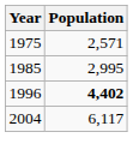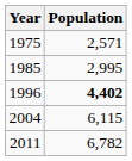 <table class="wikitable" style="line-height:1.1em;">
 <tr>
 <th>Year</th>
 <th>Population</th>
 </tr>
 <tr align="right">
 <td>1975</td>
 <td>2,571</td>
 </tr>
 <tr align="right">
 <td>1985</td>
 <td>2,995</td>
 </tr>
 <tr align="right">
 <td>1996</td>
 <td><strong>4,402</strong></td>
 </tr>
 <tr align="right">
 <td>2004</td>
-<td>6,117</td>
+<td>6,115</td>
+</tr>
+<tr align="right">
+<td>2011</td>
+<td>6,782</td>
 </tr>
 </table>
